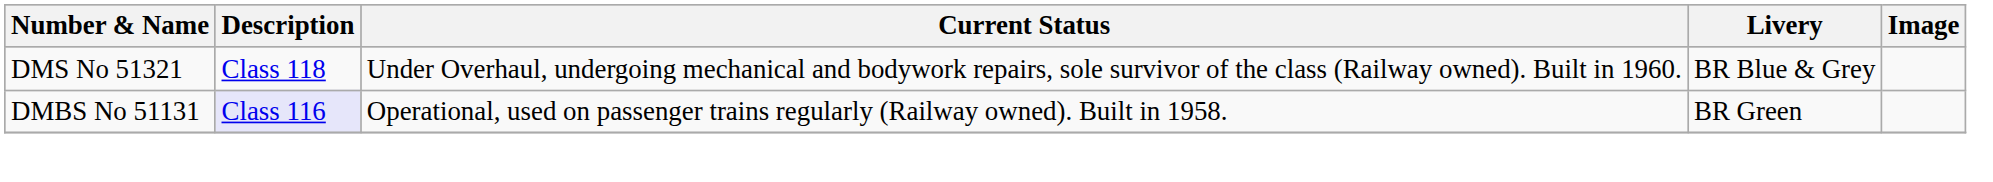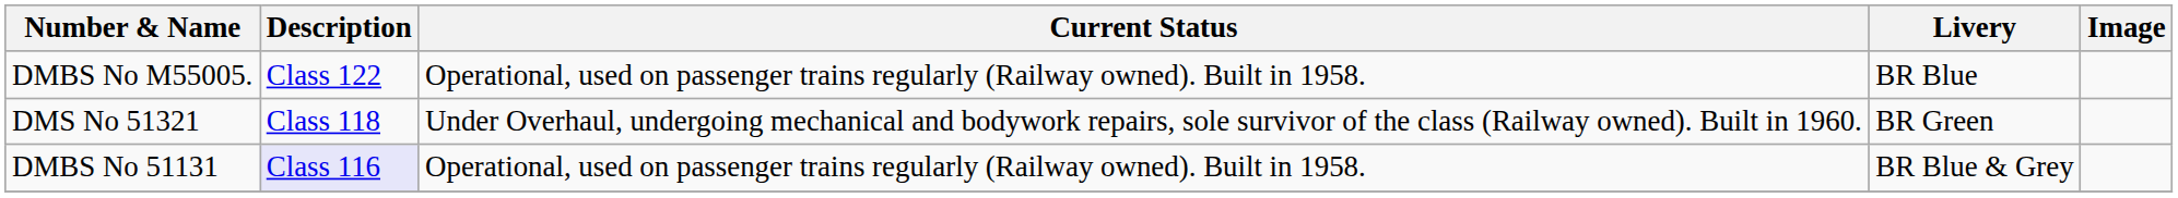 <table class="wikitable">
 <tr>
 <th>Number & Name</th>
 <th>Description</th>
 <th>Current Status</th>
 <th>Livery</th>
 <th>Image</th>
 </tr>
 <tr>
+<td>DMBS No M55005.</td>
+<td><a href='#'>Class 122</a><br></td>
+<td>Operational, used on passenger trains regularly (Railway owned). Built in 1958.</td>
+<td>BR Blue</td>
+<td></td>
+</tr>
+<tr>
 <td>DMS No 51321<br></td>
 <td><a href='#'>Class 118</a></td>
 <td>Under Overhaul, undergoing mechanical and bodywork repairs, sole survivor of the class (Railway owned). Built in 1960.</td>
-<td>BR Blue & Grey</td>
+<td>BR Green</td>
 <td></td>
 </tr>
 <tr>
 <td>DMBS No 51131<br></td>
 <td style="background: lavender;"><a href='#'>Class 116</a></td>
 <td>Operational, used on passenger trains regularly (Railway owned). Built in 1958.</td>
-<td>BR Green</td>
+<td>BR Blue & Grey</td>
 <td></td>
 </tr>
 <tr>
 </tr>
 </table>
